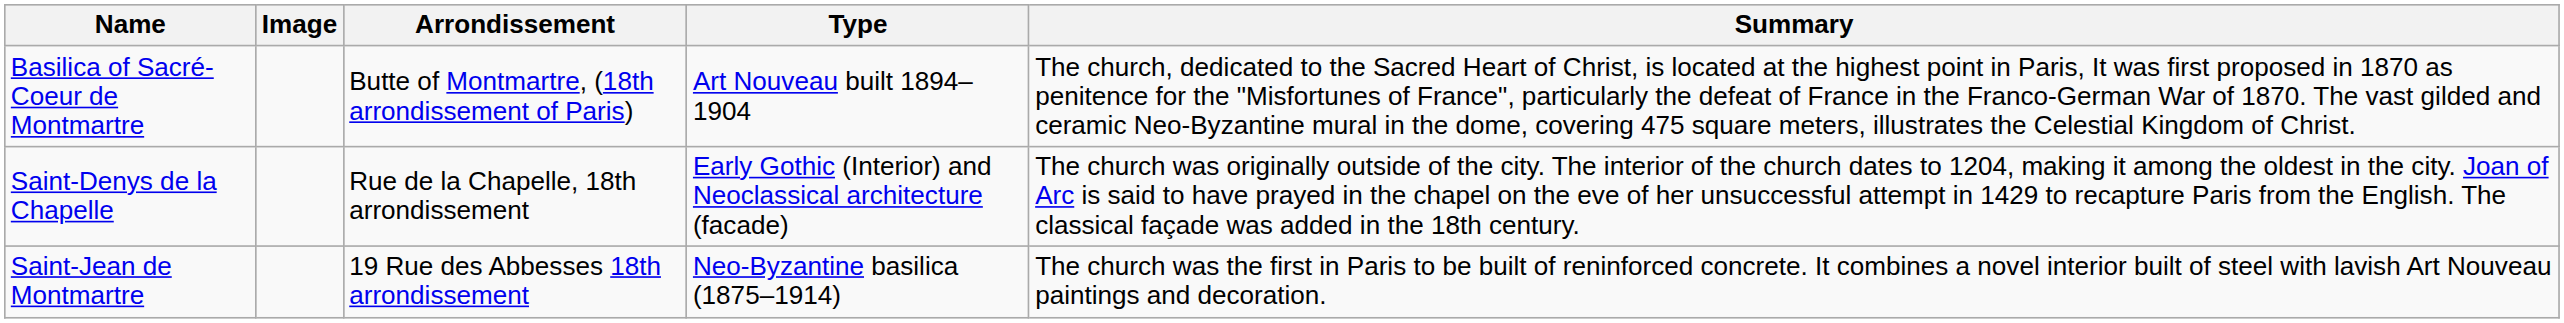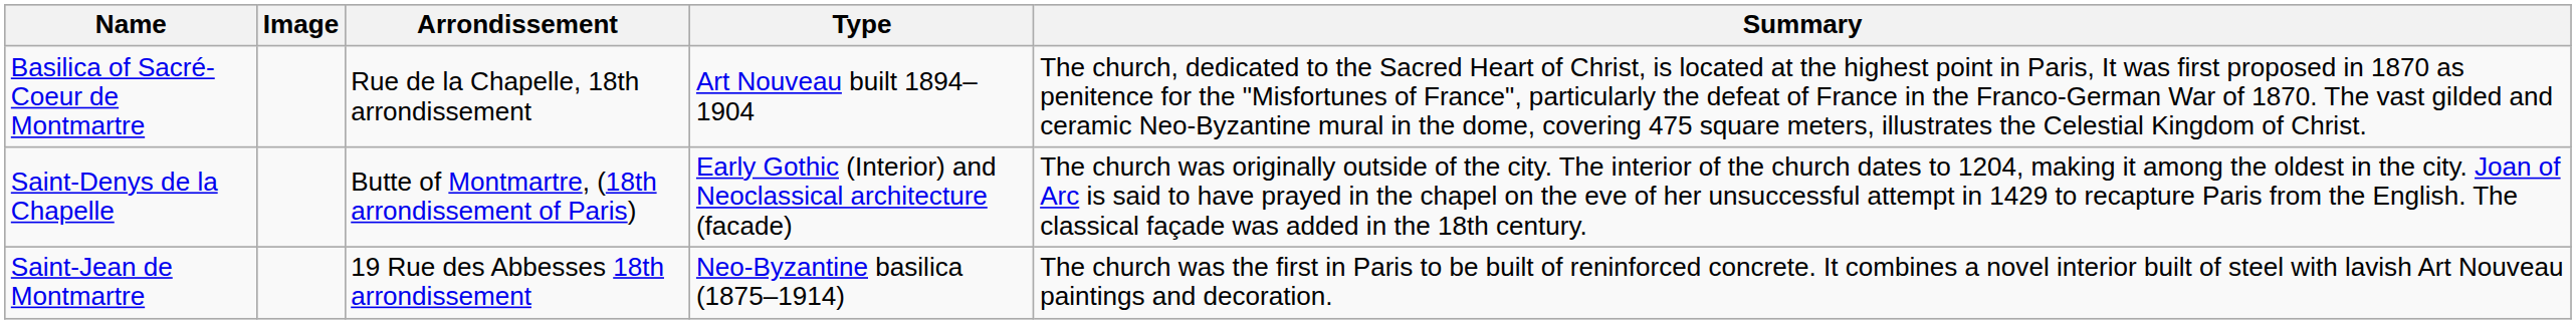 <table class="wikitable sortable">
 <tr>
 <th>Name</th>
 <th>Image</th>
 <th>Arrondissement</th>
 <th>Type</th>
 <th>Summary</th>
 </tr>
 <tr>
 <td><a href='#'>Basilica of Sacré-Coeur de Montmartre</a></td>
 <td></td>
-<td>Butte of <a href='#'>Montmartre</a>, (<a href='#'>18th arrondissement of Paris</a>)</td>
+<td>Rue de la Chapelle, 18th arrondissement</td>
 <td><a href='#'>Art Nouveau</a> built 1894–1904</td>
 <td>The church, dedicated to the Sacred Heart of Christ, is located at the highest point in Paris, It was first proposed in 1870 as penitence for the "Misfortunes of France", particularly the defeat of France in the Franco-German War of 1870. The vast gilded and ceramic Neo-Byzantine mural in the dome, covering 475 square meters, illustrates the Celestial Kingdom of Christ.</td>
 </tr>
 <tr>
 <td><a href='#'>Saint-Denys de la Chapelle</a></td>
 <td></td>
-<td>Rue de la Chapelle, 18th arrondissement</td>
+<td>Butte of <a href='#'>Montmartre</a>, (<a href='#'>18th arrondissement of Paris</a>)</td>
 <td><a href='#'>Early Gothic</a> (Interior) and <a href='#'>Neoclassical architecture</a> (facade)</td>
 <td>The church was originally outside of the city. The interior of the church dates to 1204, making it among the oldest in the city. <a href='#'>Joan of Arc</a> is said to have prayed in the chapel on the eve of her unsuccessful attempt in 1429 to recapture Paris from the English. The classical façade was added in the 18th century.</td>
 </tr>
 <tr>
 <td><a href='#'>Saint-Jean de Montmartre</a></td>
 <td></td>
 <td>19 Rue des Abbesses <a href='#'>18th arrondissement</a></td>
 <td><a href='#'>Neo-Byzantine</a> basilica (1875–1914)</td>
 <td>The church was the first in Paris to be built of reninforced concrete. It combines a novel interior built of steel with lavish Art Nouveau paintings and decoration.</td>
 </tr>
 </table>
